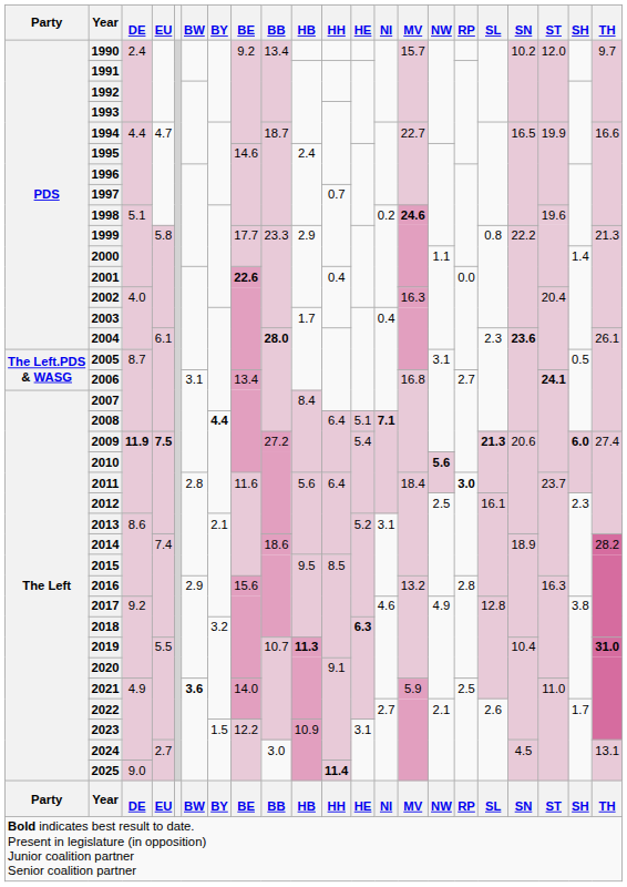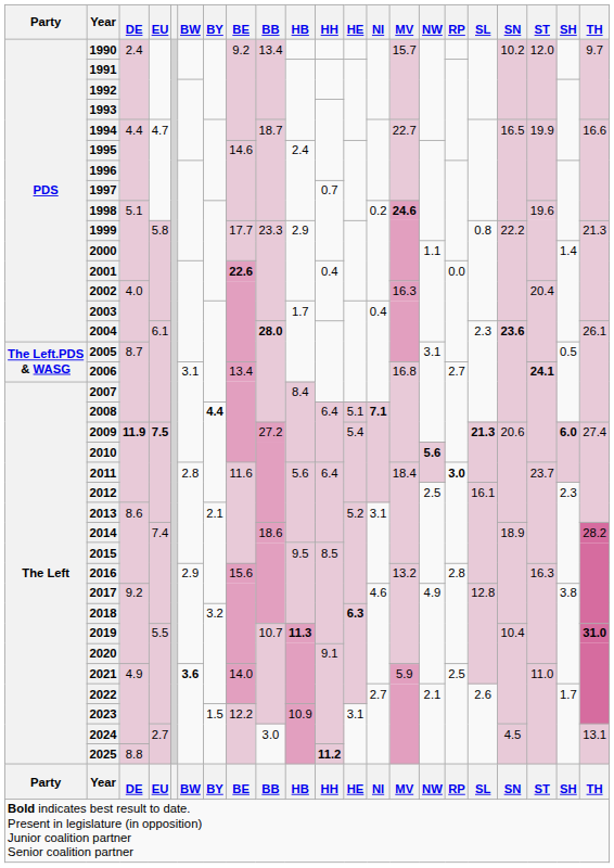 <table class="wikitable" style="font-size:80%; text-align:center">
 <tr>
 <th>Party</th>
 <th>Year</th>
 <th><br><a href='#'>DE</a></th>
 <th><br><a href='#'>EU</a></th>
 <th class="unsortable"></th>
 <th><br><a href='#'>BW</a></th>
 <th><br><a href='#'>BY</a></th>
 <th><br><a href='#'>BE</a></th>
 <th><br><a href='#'>BB</a></th>
 <th><br><a href='#'>HB</a></th>
 <th><br><a href='#'>HH</a></th>
 <th><br><a href='#'>HE</a></th>
 <th><br><a href='#'>NI</a></th>
 <th><br><a href='#'>MV</a></th>
 <th><br><a href='#'>NW</a></th>
 <th><br><a href='#'>RP</a></th>
 <th><br><a href='#'>SL</a></th>
 <th><br><a href='#'>SN</a></th>
 <th><br><a href='#'>ST</a></th>
 <th><br><a href='#'>SH</a></th>
 <th><br><a href='#'>TH</a></th>
 </tr>
 <tr>
 <th rowspan=15><a href='#'>PDS</a></th>
 <th>1990</th>
 <td rowspan=4 bgcolor=#E8CAD8 style="vertical-align:top">2.4</td>
 <td rowspan=4></td>
 <td rowspan="36" bgcolor="lightgrey"></td>
 <td rowspan=2></td>
 <td rowspan=4></td>
 <td rowspan=5 bgcolor=#E8CAD8 style="vertical-align:top">9.2</td>
 <td rowspan=4 bgcolor=#E8CAD8 style="vertical-align:top">13.4</td>
 <td></td>
 <td></td>
 <td></td>
 <td rowspan=4></td>
 <td rowspan=4 bgcolor=#E8CAD8 style="vertical-align:top">15.7</td>
 <td rowspan=5></td>
 <td></td>
 <td rowspan=4></td>
 <td rowspan=4 bgcolor=#E8CAD8 style="vertical-align:top">10.2</td>
 <td rowspan=4 bgcolor=#E8CAD8 style="vertical-align:top">12.0</td>
 <td rowspan=2></td>
 <td rowspan=4 bgcolor=#E8CAD8 style="vertical-align:top">9.7</td>
 </tr>
 <tr>
 <th>1991</th>
 <td rowspan=4 style="vertical-align:top"></td>
 <td rowspan=2 style="vertical-align:top"></td>
 <td rowspan=4 style="vertical-align:top"></td>
 <td rowspan=5 style="vertical-align:top"></td>
 </tr>
 <tr>
 <th>1992</th>
 <td rowspan=4 style="vertical-align:top"></td>
 <td rowspan=4 style="vertical-align:top"></td>
 </tr>
 <tr>
 <th>1993</th>
 <td rowspan=4 style="vertical-align:top"></td>
 </tr>
 <tr>
 <th>1994</th>
 <td rowspan=4 bgcolor=#E8CAD8 style="vertical-align:top"> 4.4</td>
 <td rowspan=5 style="vertical-align:top">4.7</td>
 <td rowspan=4 style="vertical-align:top"></td>
 <td rowspan=5 bgcolor=#E8CAD8 style="vertical-align:top"> 18.7</td>
 <td rowspan=4 style="vertical-align:top"></td>
 <td rowspan=4 bgcolor=#E8CAD8 style="vertical-align:top"> 22.7</td>
 <td rowspan=5 style="vertical-align:top"></td>
 <td rowspan=5 bgcolor=#E8CAD8 style="vertical-align:top"> 16.5</td>
 <td bgcolor=#E8CAD8 style="vertical-align:top"> 19.9</td>
 <td rowspan=5 bgcolor=#E8CAD8 style="vertical-align:top"> 16.6</td>
 </tr>
 <tr>
 <th>1995</th>
 <td rowspan=4 bgcolor=#E8CAD8 style="vertical-align:top"> 14.6</td>
 <td rowspan=4 style="vertical-align:top">2.4</td>
 <td rowspan=4 style="vertical-align:top"></td>
 <td rowspan=5 style="vertical-align:top"></td>
 <td rowspan=3 bgcolor=#E8CAD8 style="border-top-style:hidden"></td>
 </tr>
 <tr>
 <th>1996</th>
 <td rowspan=5 style="vertical-align:top"></td>
 <td rowspan=5 style="vertical-align:top"></td>
 <td rowspan=4 style="vertical-align:top"></td>
 </tr>
 <tr>
 <th>1997</th>
 <td rowspan=4 style="vertical-align:top">0.7</td>
 </tr>
 <tr>
 <th>1998</th>
 <td rowspan=4 bgcolor=#E8CAD8 style="vertical-align:top"> 5.1</td>
 <td rowspan=5 style="vertical-align:top"></td>
 <td rowspan=5 style="vertical-align:top">0.2</td>
 <td bgcolor=#E29FBF style="vertical-align:top"> <strong>24.6</strong></td>
 <td bgcolor=#E8CAD8 style="vertical-align:top"> 19.6</td>
 </tr>
 <tr>
 <th>1999</th>
 <td rowspan=5 bgcolor=#E8CAD8 style="vertical-align:top"> 5.8</td>
 <td rowspan=2 bgcolor=#E8CAD8 style="vertical-align:top"> 17.7</td>
 <td rowspan=5 bgcolor=#E8CAD8 style="vertical-align:top"> 23.3</td>
 <td rowspan=4 style="vertical-align:top"> 2.9</td>
 <td rowspan=4 style="vertical-align:top"></td>
 <td rowspan=3 bgcolor=#E29FBF style="border-top-style:hidden"></td>
 <td rowspan=5 style="vertical-align:top">0.8</td>
 <td rowspan=5 bgcolor=#E8CAD8 style="vertical-align:top"> 22.2</td>
 <td rowspan=3 bgcolor=#E8CAD8 style="border-top-style:hidden"></td>
 <td rowspan=5 bgcolor=#E8CAD8 style="vertical-align:top"> 21.3</td>
 </tr>
 <tr>
 <th>2000</th>
 <td rowspan=5 style="vertical-align:top">1.1</td>
 <td rowspan=5 style="vertical-align:top">1.4</td>
 </tr>
 <tr>
 <th>2001</th>
 <td rowspan=5 style="vertical-align:top"></td>
 <td bgcolor=#E29FBF style="vertical-align:top"> <strong>22.6</strong></td>
 <td rowspan=3 style="vertical-align:top"> 0.4</td>
 <td rowspan=5 style="vertical-align:top">0.0</td>
 </tr>
 <tr>
 <th>2002</th>
 <td rowspan=3 bgcolor=#E8CAD8 style="vertical-align:top"> 4.0</td>
 <td rowspan=4 bgcolor=#E29FBF style="border-top-style:hidden"></td>
 <td bgcolor=#E29FBF style="vertical-align:top"> 16.3</td>
 <td rowspan=4 bgcolor=#E8CAD8 style="vertical-align:top"> 20.4</td>
 </tr>
 <tr>
 <th>2003</th>
 <td rowspan=5 style="vertical-align:top"></td>
 <td rowspan=4 style="vertical-align:top"> 1.7</td>
 <td rowspan=5 style="vertical-align:top"></td>
 <td rowspan=5 style="vertical-align:top"> 0.4</td>
 <td rowspan=3 bgcolor=#E29FBF style="border-top-style:hidden"></td>
 </tr>
 <tr>
 <th>2004</th>
 <td rowspan=5 bgcolor=#E8CAD8 style="vertical-align:top"> 6.1</td>
 <td rowspan=5 bgcolor=#E8CAD8 style="vertical-align:top"> <strong>28.0</strong></td>
 <td rowspan=4 style="vertical-align:top"></td>
 <td rowspan=5 style="vertical-align:top"> 2.3</td>
 <td rowspan=5 bgcolor=#E8CAD8 style="vertical-align:top"> <strong>23.6</strong></td>
 <td rowspan=5 bgcolor=#E8CAD8 style="vertical-align:top"> 26.1</td>
 </tr>
 <tr>
 <th rowspan=2><a href='#'>The Left.PDS</a><br>& <a href='#'>WASG</a></th>
 <th>2005</th>
 <td rowspan=4 bgcolor=#E8CAD8 style="vertical-align:top"> 8.7</td>
 <td rowspan=5 style="vertical-align:top"> 3.1</td>
 <td rowspan=4 style="vertical-align:top"> 0.5</td>
 </tr>
 <tr>
 <th>2006</th>
 <td rowspan=5 style="vertical-align:top">3.1</td>
 <td bgcolor=#E29FBF style="vertical-align:top"> 13.4</td>
 <td rowspan=5 bgcolor=#E8CAD8 style="vertical-align:top"> 16.8</td>
 <td rowspan=5 style="vertical-align:top"> 2.7</td>
 <td rowspan=5 bgcolor=#E8CAD8 style="vertical-align:top"> <strong>24.1</strong></td>
 </tr>
 <tr>
 <th rowspan="19">The Left</th>
 <th>2007</th>
 <td rowspan=4 bgcolor=#E29FBF style="border-top-style:hidden"></td>
 <td rowspan=4 bgcolor=#E8CAD8 style="vertical-align:top"> 8.4</td>
 </tr>
 <tr>
 <th>2008</th>
 <td rowspan=5 style="vertical-align:top"><strong>4.4</strong></td>
 <td rowspan=3 bgcolor=#E8CAD8 style="vertical-align:top">6.4</td>
 <td rowspan=1 bgcolor=#E8CAD8 style="vertical-align:top">5.1</td>
 <td rowspan=5 bgcolor=#E8CAD8 style="vertical-align:top"> <strong>7.1</strong></td>
 </tr>
 <tr>
 <th>2009</th>
 <td rowspan=4 bgcolor=#E8CAD8 style="vertical-align:top"> <strong>11.9</strong></td>
 <td rowspan=5 bgcolor=#E8CAD8 style="vertical-align:top"> <strong>7.5</strong></td>
 <td bgcolor=#E29FBF style="vertical-align:top"> 27.2</td>
 <td rowspan=4 bgcolor=#E8CAD8 style="vertical-align:top"> 5.4</td>
 <td rowspan=3 bgcolor=#E8CAD8 style="vertical-align:top"> <strong>21.3</strong></td>
 <td rowspan=5 bgcolor=#E8CAD8 style="vertical-align:top"> 20.6</td>
 <td rowspan=3 bgcolor=#E8CAD8 style="vertical-align:top"> <strong>6.0</strong></td>
 <td rowspan=5 bgcolor=#E8CAD8 style="vertical-align:top"> 27.4</td>
 </tr>
 <tr>
 <th>2010</th>
 <td rowspan=4 bgcolor=#E29FBF style="border-top-style:hidden"></td>
 <td rowspan=2 bgcolor=#E8CAD8 style="vertical-align:top"> <strong>5.6</strong></td>
 </tr>
 <tr>
 <th>2011</th>
 <td rowspan=5 style="vertical-align:top"> 2.8</td>
 <td rowspan=5 bgcolor=#E8CAD8 style="vertical-align:top"> 11.6</td>
 <td rowspan=4 bgcolor=#E8CAD8 style="vertical-align:top"> 5.6</td>
 <td rowspan=4 bgcolor=#E8CAD8 style="vertical-align:top"> 6.4</td>
 <td rowspan=5 bgcolor=#E8CAD8 style="vertical-align:top"> 18.4</td>
 <td rowspan=5 style="vertical-align:top"> <strong>3.0</strong></td>
 <td rowspan=5 bgcolor=#E8CAD8 style="vertical-align:top"> 23.7</td>
 </tr>
 <tr>
 <th>2012</th>
 <td rowspan=5 style="vertical-align:top"> 2.5</td>
 <td rowspan=5 bgcolor=#E8CAD8 style="vertical-align:top"> 16.1</td>
 <td rowspan=5 style="vertical-align:top"> 2.3</td>
 </tr>
 <tr>
 <th>2013</th>
 <td rowspan=4 bgcolor=#E8CAD8 style="vertical-align:top"> 8.6</td>
 <td rowspan=5 style="vertical-align:top"> 2.1</td>
 <td rowspan=5 bgcolor=#E8CAD8 style="vertical-align:top"> 5.2</td>
 <td rowspan=4 style="vertical-align:top"> 3.1</td>
 </tr>
 <tr>
 <th>2014</th>
 <td rowspan=5 bgcolor=#E8CAD8 style="vertical-align:top"> 7.4</td>
 <td bgcolor=#E29FBF style="vertical-align:top"> 18.6</td>
 <td rowspan=5 bgcolor=#E8CAD8 style="vertical-align:top"> 18.9</td>
 <td bgcolor=#D66C9F style="vertical-align:top"> 28.2</td>
 </tr>
 <tr>
 <th>2015</th>
 <td rowspan=4 bgcolor=#E29FBF style="border-top-style:hidden"></td>
 <td rowspan=4 bgcolor=#E8CAD8 style="vertical-align:top"> 9.5</td>
 <td rowspan=5 bgcolor=#E8CAD8 style="vertical-align:top"> 8.5</td>
 <td rowspan=4 bgcolor=#D66C9F style="border-top-style:hidden"></td>
 </tr>
 <tr>
 <th>2016</th>
 <td rowspan=5 style="vertical-align:top"> 2.9</td>
 <td bgcolor=#E29FBF style="vertical-align:top"> 15.6</td>
 <td rowspan=5 bgcolor=#E8CAD8 style="vertical-align:top"> 13.2</td>
 <td rowspan=5 style="vertical-align:top"> 2.8</td>
 <td rowspan=5 bgcolor=#E8CAD8 style="vertical-align:top"> 16.3</td>
 </tr>
 <tr>
 <th>2017</th>
 <td rowspan=4 bgcolor=#E8CAD8 style="vertical-align:top"> 9.2</td>
 <td rowspan=4 bgcolor=#E29FBF style="border-top-style:hidden"></td>
 <td rowspan=5 style="vertical-align:top"> 4.6</td>
 <td rowspan=5 style="vertical-align:top"> 4.9</td>
 <td rowspan=5 bgcolor=#E8CAD8 style="vertical-align:top"> 12.8</td>
 <td rowspan=5 style="vertical-align:top"> 3.8</td>
 </tr>
 <tr>
 <th>2018</th>
 <td rowspan=5 style="vertical-align:top"> 3.2</td>
 <td rowspan=5 bgcolor=#E8CAD8 style="vertical-align:top"> <strong>6.3</strong></td>
 </tr>
 <tr>
 <th>2019</th>
 <td rowspan=5 bgcolor=#E8CAD8 style="vertical-align:top"> 5.5</td>
 <td rowspan=5 bgcolor=#E8CAD8 style="vertical-align:top"> 10.7</td>
 <td bgcolor=#E29FBF style="vertical-align:top"> <strong>11.3</strong></td>
 <td rowspan=5 bgcolor=#E8CAD8 style="vertical-align:top"> 10.4</td>
 <td bgcolor=#D66C9F style="vertical-align:top"> <strong>31.0</strong></td>
 </tr>
 <tr>
 <th>2020</th>
 <td rowspan=3 bgcolor=#E29FBF style="border-top-style:hidden"></td>
 <td rowspan=5 bgcolor=#E8CAD8 style="vertical-align:top"> 9.1</td>
 <td rowspan=4 bgcolor=#D66C9F style="border-top-style:hidden"></td>
 </tr>
 <tr>
 <th>2021</th>
 <td rowspan=4 bgcolor=#E8CAD8 style="vertical-align:top"> 4.9</td>
 <td rowspan="5" style="vertical-align:top"> <strong>3.6</strong></td>
 <td rowspan=2 bgcolor=#E29FBF style="vertical-align:top"> 14.0<br></td>
 <td bgcolor=#E29FBF style="vertical-align:top"> 5.9</td>
 <td rowspan="5" style="vertical-align:top"> 2.5</td>
 <td rowspan="5" bgcolor="#E8CAD8" style="vertical-align:top"> 11.0</td>
 </tr>
 <tr>
 <th>2022</th>
 <td rowspan="4" style="vertical-align:top"> 2.7</td>
 <td rowspan="4" bgcolor="#E29FBF" style="border-top-style:hidden"></td>
 <td rowspan="4" style="vertical-align:top"> 2.1</td>
 <td rowspan="4" style="vertical-align:top"> 2.6</td>
 <td rowspan="4" style="vertical-align:top"> 1.7</td>
 </tr>
 <tr>
 <th>2023</th>
 <td rowspan="3" style="vertical-align:top"> 1.5</td>
 <td rowspan="3" bgcolor="#E8CAD8" style="vertical-align:top"> 12.2</td>
 <td rowspan="3" bgcolor="#E29FBF" style="vertical-align:top"> 10.9<br></td>
 <td rowspan="3" style="vertical-align:top"> 3.1</td>
 </tr>
 <tr>
 <th>2024</th>
 <td rowspan="2" bgcolor="#E8CAD8" style="vertical-align:top"> 2.7</td>
 <td rowspan="2" style="vertical-align:top"> 3.0</td>
 <td rowspan="2" bgcolor="#E8CAD8" style="vertical-align:top"> 4.5</td>
 <td rowspan="2" bgcolor="#E8CAD8" style="vertical-align:top"> 13.1</td>
 </tr>
 <tr>
 <th>2025</th>
-<td bgcolor="#E8CAD8" style="vertical-align:top"> 9.0</td>
-<td bgcolor="#E8CAD8" style="vertical-align:top"> <strong>11.4</strong></td>
+<td bgcolor="#E8CAD8" style="vertical-align:top"> 8.8</td>
+<td bgcolor="#E8CAD8" style="vertical-align:top"> <strong>11.2</strong></td>
 </tr>
 <tr>
 <th>Party</th>
 <th>Year</th>
 <th><br><a href='#'>DE</a></th>
 <th><br><a href='#'>EU</a></th>
 <th class="unsortable"></th>
 <th><br><a href='#'>BW</a></th>
 <th><br><a href='#'>BY</a></th>
 <th><br><a href='#'>BE</a></th>
 <th><br><a href='#'>BB</a></th>
 <th><br><a href='#'>HB</a></th>
 <th><br><a href='#'>HH</a></th>
 <th><br><a href='#'>HE</a></th>
 <th><br><a href='#'>NI</a></th>
 <th><br><a href='#'>MV</a></th>
 <th><br><a href='#'>NW</a></th>
 <th><br><a href='#'>RP</a></th>
 <th><br><a href='#'>SL</a></th>
 <th><br><a href='#'>SN</a></th>
 <th><br><a href='#'>ST</a></th>
 <th><br><a href='#'>SH</a></th>
 <th><br><a href='#'>TH</a></th>
 </tr>
 <tr>
 <td colspan=21 align=left><strong>Bold</strong> indicates best result to date.<br> Present in legislature (in opposition)<br> Junior coalition partner<br> Senior coalition partner</td>
 </tr>
 </table>
